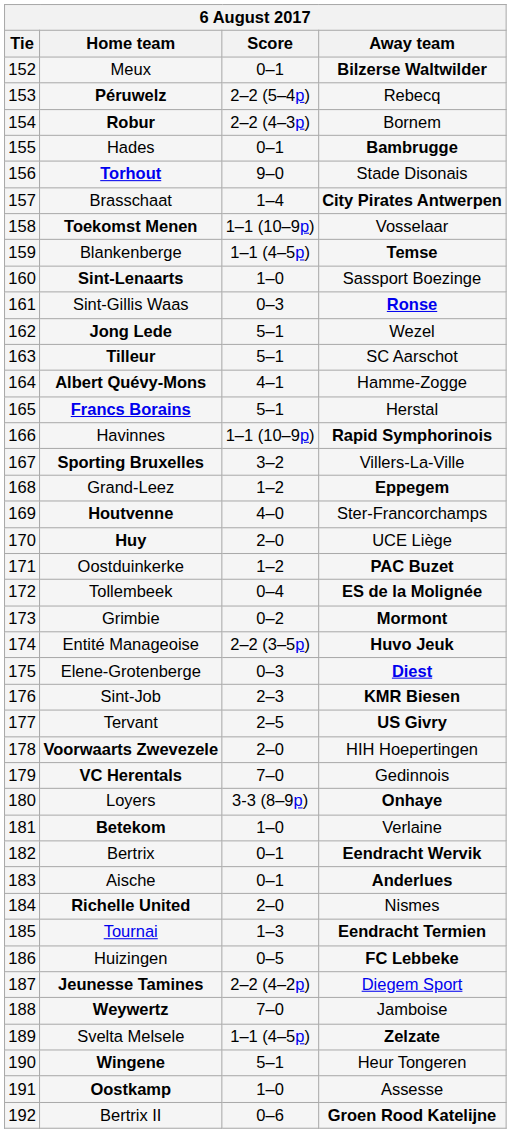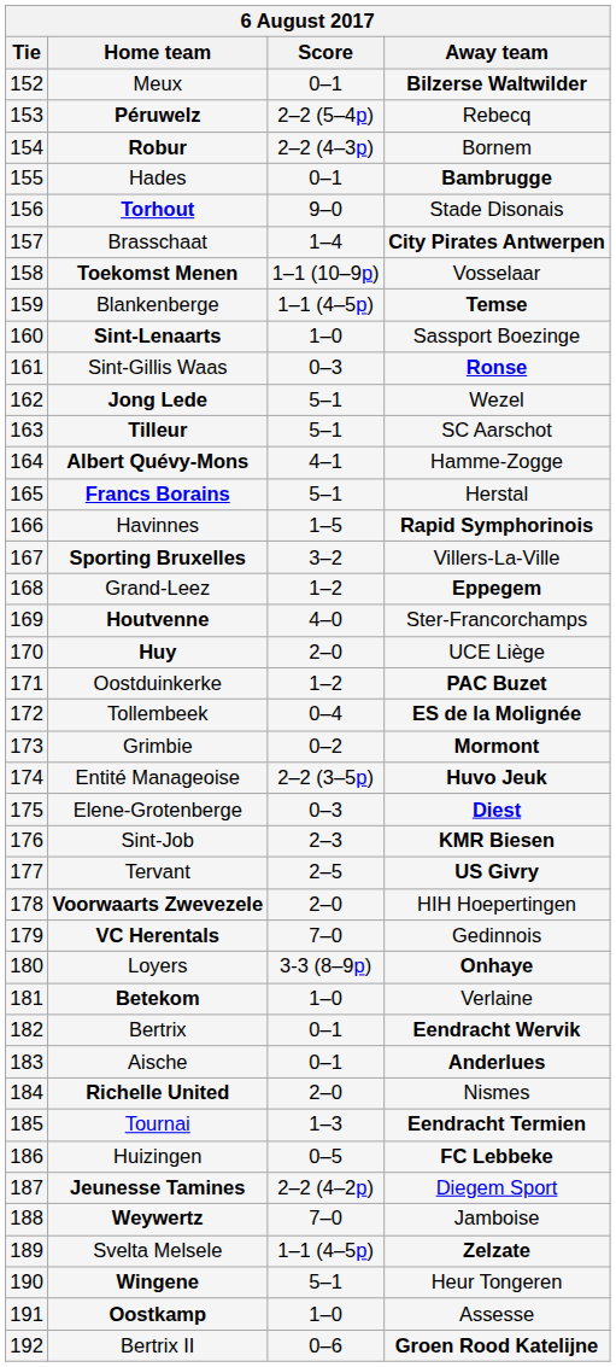 <table class="wikitable" style="background:WhiteSmoke; text-align:center">
 <tr>
 <th colspan="4">6 August 2017</th>
 </tr>
 <tr>
 <th>Tie</th>
 <th>Home team</th>
 <th>Score</th>
 <th>Away team</th>
 </tr>
 <tr>
 <td>152</td>
 <td>Meux</td>
 <td>0–1</td>
 <td><strong>Bilzerse Waltwilder</strong></td>
 </tr>
 <tr>
 <td>153</td>
 <td><strong>Péruwelz</strong></td>
 <td>2–2 (5–4<a href='#'>p</a>)</td>
 <td>Rebecq</td>
 </tr>
 <tr>
 <td>154</td>
 <td><strong>Robur</strong></td>
 <td>2–2 (4–3<a href='#'>p</a>)</td>
 <td>Bornem</td>
 </tr>
 <tr>
 <td>155</td>
 <td>Hades</td>
 <td>0–1</td>
 <td><strong>Bambrugge</strong></td>
 </tr>
 <tr>
 <td>156</td>
 <td><strong><a href='#'>Torhout</a></strong></td>
 <td>9–0</td>
 <td>Stade Disonais</td>
 </tr>
 <tr>
 <td>157</td>
 <td>Brasschaat</td>
 <td>1–4</td>
 <td><strong>City Pirates Antwerpen</strong></td>
 </tr>
 <tr>
 <td>158</td>
 <td><strong>Toekomst Menen</strong></td>
 <td>1–1 (10–9<a href='#'>p</a>)</td>
 <td>Vosselaar</td>
 </tr>
 <tr>
 <td>159</td>
 <td>Blankenberge</td>
 <td>1–1 (4–5<a href='#'>p</a>)</td>
 <td><strong>Temse</strong></td>
 </tr>
 <tr>
 <td>160</td>
 <td><strong>Sint-Lenaarts</strong></td>
 <td>1–0</td>
 <td>Sassport Boezinge</td>
 </tr>
 <tr>
 <td>161</td>
 <td>Sint-Gillis Waas</td>
 <td>0–3</td>
 <td><strong><a href='#'>Ronse</a></strong></td>
 </tr>
 <tr>
 <td>162</td>
 <td><strong>Jong Lede</strong></td>
 <td>5–1</td>
 <td>Wezel</td>
 </tr>
 <tr>
 <td>163</td>
 <td><strong>Tilleur</strong></td>
 <td>5–1</td>
 <td>SC Aarschot</td>
 </tr>
 <tr>
 <td>164</td>
 <td><strong>Albert Quévy-Mons</strong></td>
 <td>4–1</td>
 <td>Hamme-Zogge</td>
 </tr>
 <tr>
 <td>165</td>
 <td><strong><a href='#'>Francs Borains</a></strong></td>
 <td>5–1</td>
 <td>Herstal</td>
 </tr>
 <tr>
 <td>166</td>
 <td>Havinnes</td>
-<td>1–1 (10–9<a href='#'>p</a>)</td>
+<td>1–5</td>
 <td><strong>Rapid Symphorinois</strong></td>
 </tr>
 <tr>
 <td>167</td>
 <td><strong>Sporting Bruxelles</strong></td>
 <td>3–2</td>
 <td>Villers-La-Ville</td>
 </tr>
 <tr>
 <td>168</td>
 <td>Grand-Leez</td>
 <td>1–2</td>
 <td><strong>Eppegem</strong></td>
 </tr>
 <tr>
 <td>169</td>
 <td><strong>Houtvenne</strong></td>
 <td>4–0</td>
 <td>Ster-Francorchamps</td>
 </tr>
 <tr>
 <td>170</td>
 <td><strong>Huy</strong></td>
 <td>2–0</td>
 <td>UCE Liège</td>
 </tr>
 <tr>
 <td>171</td>
 <td>Oostduinkerke</td>
 <td>1–2</td>
 <td><strong>PAC Buzet</strong></td>
 </tr>
 <tr>
 <td>172</td>
 <td>Tollembeek</td>
 <td>0–4</td>
 <td><strong>ES de la Molignée</strong></td>
 </tr>
 <tr>
 <td>173</td>
 <td>Grimbie</td>
 <td>0–2</td>
 <td><strong>Mormont</strong></td>
 </tr>
 <tr>
 <td>174</td>
 <td>Entité Manageoise</td>
 <td>2–2 (3–5<a href='#'>p</a>)</td>
 <td><strong>Huvo Jeuk</strong></td>
 </tr>
 <tr>
 <td>175</td>
 <td>Elene-Grotenberge</td>
 <td>0–3</td>
 <td><strong><a href='#'>Diest</a></strong></td>
 </tr>
 <tr>
 <td>176</td>
 <td>Sint-Job</td>
 <td>2–3</td>
 <td><strong>KMR Biesen</strong></td>
 </tr>
 <tr>
 <td>177</td>
 <td>Tervant</td>
 <td>2–5</td>
 <td><strong>US Givry</strong></td>
 </tr>
 <tr>
 <td>178</td>
 <td><strong>Voorwaarts Zwevezele</strong></td>
 <td>2–0</td>
 <td>HIH Hoepertingen</td>
 </tr>
 <tr>
 <td>179</td>
 <td><strong>VC Herentals</strong></td>
 <td>7–0</td>
 <td>Gedinnois</td>
 </tr>
 <tr>
 <td>180</td>
 <td>Loyers</td>
 <td>3-3 (8–9<a href='#'>p</a>)</td>
 <td><strong>Onhaye</strong></td>
 </tr>
 <tr>
 <td>181</td>
 <td><strong>Betekom</strong></td>
 <td>1–0</td>
 <td>Verlaine</td>
 </tr>
 <tr>
 <td>182</td>
 <td>Bertrix</td>
 <td>0–1</td>
 <td><strong>Eendracht Wervik</strong></td>
 </tr>
 <tr>
 <td>183</td>
 <td>Aische</td>
 <td>0–1</td>
 <td><strong>Anderlues</strong></td>
 </tr>
 <tr>
 <td>184</td>
 <td><strong>Richelle United</strong></td>
 <td>2–0</td>
 <td>Nismes</td>
 </tr>
 <tr>
 <td>185</td>
 <td><a href='#'>Tournai</a></td>
 <td>1–3</td>
 <td><strong>Eendracht Termien</strong></td>
 </tr>
 <tr>
 <td>186</td>
 <td>Huizingen</td>
 <td>0–5</td>
 <td><strong>FC Lebbeke</strong></td>
 </tr>
 <tr>
 <td>187</td>
 <td><strong>Jeunesse Tamines</strong></td>
 <td>2–2 (4–2<a href='#'>p</a>)</td>
 <td><a href='#'>Diegem Sport</a></td>
 </tr>
 <tr>
 <td>188</td>
 <td><strong>Weywertz</strong></td>
 <td>7–0</td>
 <td>Jamboise</td>
 </tr>
 <tr>
 <td>189</td>
 <td>Svelta Melsele</td>
 <td>1–1 (4–5<a href='#'>p</a>)</td>
 <td><strong>Zelzate</strong></td>
 </tr>
 <tr>
 <td>190</td>
 <td><strong>Wingene</strong></td>
 <td>5–1</td>
 <td>Heur Tongeren</td>
 </tr>
 <tr>
 <td>191</td>
 <td><strong>Oostkamp</strong></td>
 <td>1–0</td>
 <td>Assesse</td>
 </tr>
 <tr>
 <td>192</td>
 <td>Bertrix II</td>
 <td>0–6</td>
 <td><strong>Groen Rood Katelijne</strong></td>
 </tr>
 </table>
